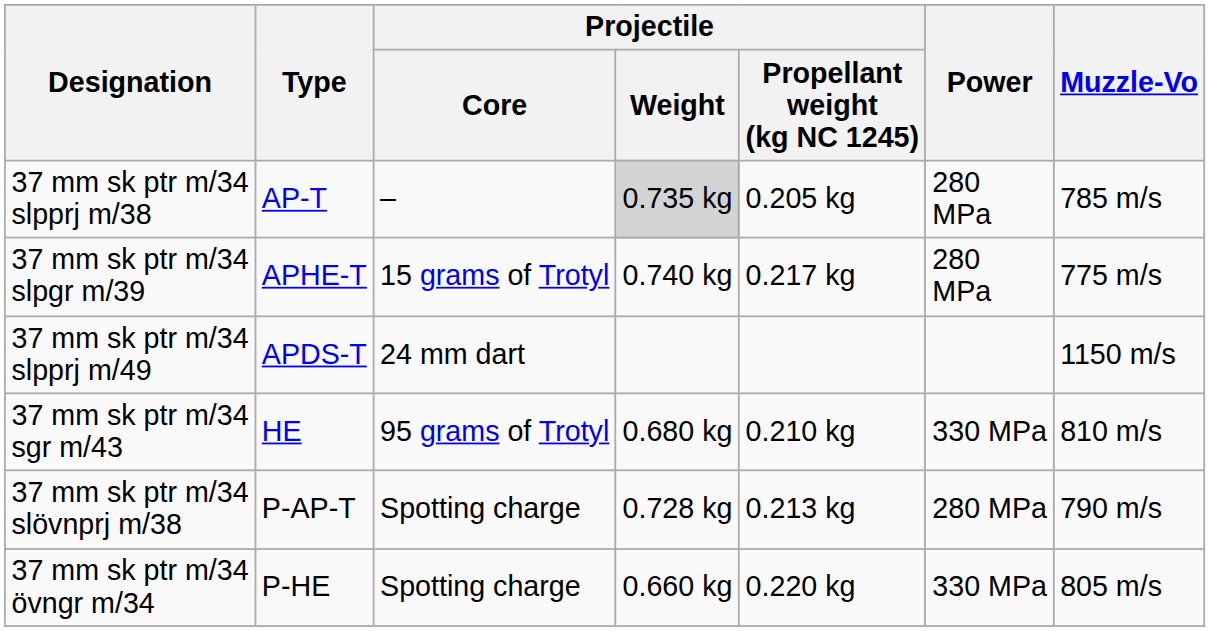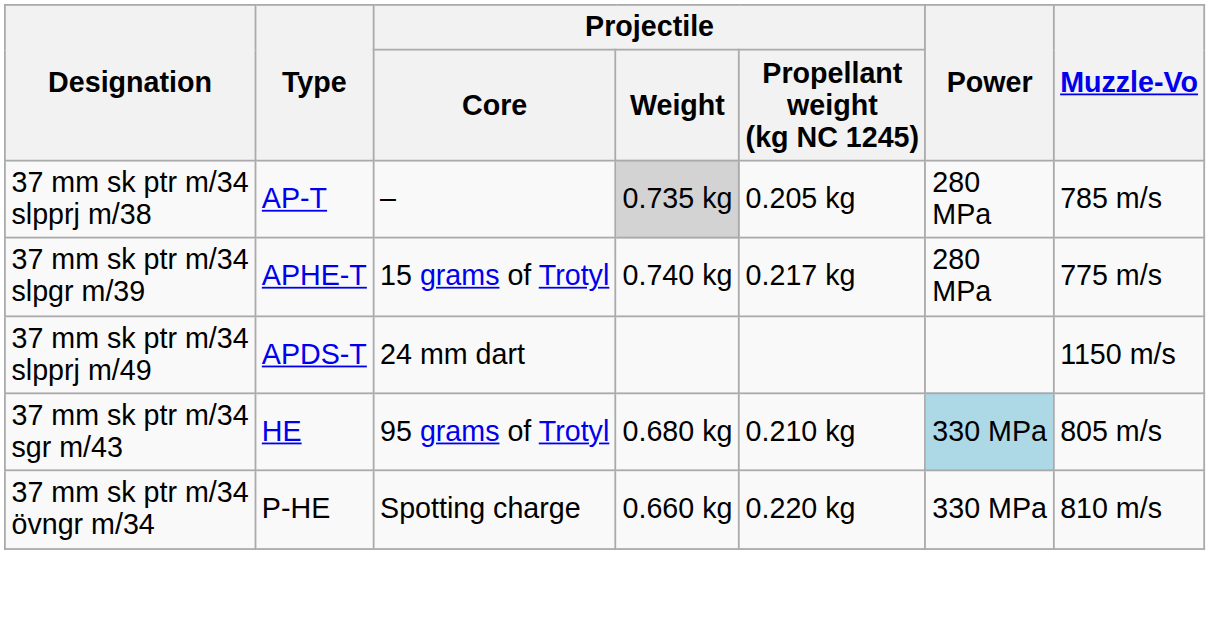 <table class="wikitable">
 <tr>
 <th rowspan="2">Designation</th>
 <th rowspan="2">Type</th>
 <th colspan="3">Projectile</th>
 <th rowspan="2">Power</th>
 <th rowspan="2"><a href='#'>Muzzle-Vo</a></th>
 </tr>
 <tr>
 <th rowspan="1">Core</th>
 <th rowspan="1">Weight</th>
 <th rowspan="1">Propellant<br>weight<br>(kg NC 1245)</th>
 </tr>
 <tr>
 <td>37 mm sk ptr m/34<br>slpprj m/38</td>
 <td><a href='#'>AP-T</a></td>
 <td>–</td>
 <td style="background: lightgrey;">0.735 kg</td>
 <td>0.205 kg</td>
 <td>280<br>MPa</td>
 <td>785 m/s</td>
 </tr>
 <tr>
 <td>37 mm sk ptr m/34<br>slpgr m/39</td>
 <td><a href='#'>APHE-T</a></td>
 <td>15 <a href='#'>grams</a> of <a href='#'>Trotyl</a></td>
 <td>0.740 kg</td>
 <td>0.217 kg</td>
 <td>280<br>MPa</td>
 <td>775 m/s</td>
 </tr>
 <tr>
 <td>37 mm sk ptr m/34<br>slpprj m/49</td>
 <td><a href='#'>APDS-T</a></td>
 <td>24 mm dart</td>
 <td></td>
 <td></td>
 <td></td>
 <td>1150 m/s</td>
 </tr>
 <tr>
 <td>37 mm sk ptr m/34<br>sgr m/43</td>
 <td><a href='#'>HE</a></td>
 <td>95 <a href='#'>grams</a> of <a href='#'>Trotyl</a></td>
 <td>0.680 kg</td>
 <td>0.210 kg</td>
-<td>330 MPa</td>
-<td>810 m/s</td>
-</tr>
-<tr>
-<td>37 mm sk ptr m/34<br>slövnprj m/38</td>
-<td>P-AP-T</td>
-<td>Spotting charge</td>
-<td>0.728 kg</td>
-<td>0.213 kg</td>
-<td>280 MPa</td>
-<td>790 m/s</td>
+<td style="background: lightblue;">330 MPa</td>
+<td>805 m/s</td>
 </tr>
 <tr>
 <td>37 mm sk ptr m/34<br>övngr m/34</td>
 <td>P-HE</td>
 <td>Spotting charge</td>
 <td>0.660 kg</td>
 <td>0.220 kg</td>
 <td>330 MPa</td>
-<td>805 m/s</td>
+<td>810 m/s</td>
 </tr>
 </table>
